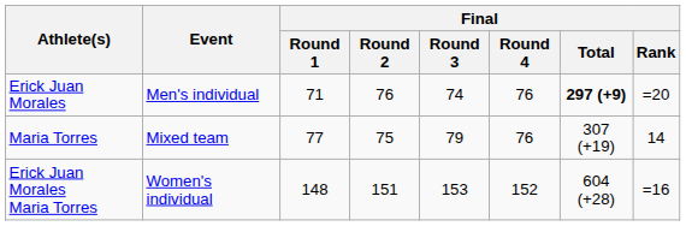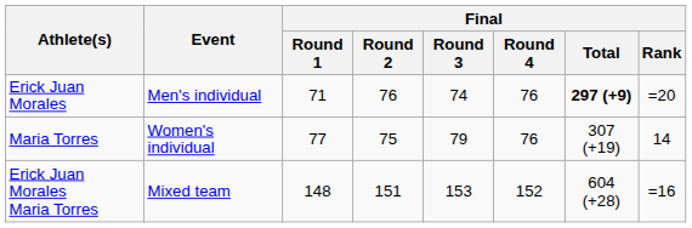 <table class="wikitable" border="1" style="font-size:90%; text-align:center">
 <tr>
 <th rowspan=2>Athlete(s)</th>
 <th rowspan=2>Event</th>
 <th colspan=6>Final</th>
 </tr>
 <tr>
 <th>Round 1</th>
 <th>Round 2</th>
 <th>Round 3</th>
 <th>Round 4</th>
 <th>Total</th>
 <th>Rank</th>
 </tr>
 <tr>
 <td align=left><a href='#'>Erick Juan Morales</a></td>
 <td align=left><a href='#'>Men's individual</a></td>
 <td>71</td>
 <td>76</td>
 <td>74</td>
 <td>76</td>
 <td><strong>297 (+9)</strong></td>
 <td>=20</td>
 </tr>
 <tr>
 <td align=left><a href='#'>Maria Torres</a></td>
-<td align=left><a href='#'>Mixed team</a></td>
+<td align=left><a href='#'>Women's individual</a></td>
 <td>77</td>
 <td>75</td>
 <td>79</td>
 <td>76</td>
 <td>307 (+19)</td>
 <td>14</td>
 </tr>
 <tr>
 <td align=left><a href='#'>Erick Juan Morales</a><br><a href='#'>Maria Torres</a></td>
-<td align=left><a href='#'>Women's individual</a></td>
+<td align=left><a href='#'>Mixed team</a></td>
 <td>148</td>
 <td>151</td>
 <td>153</td>
 <td>152</td>
 <td>604 (+28)</td>
 <td>=16</td>
 </tr>
 </table>
